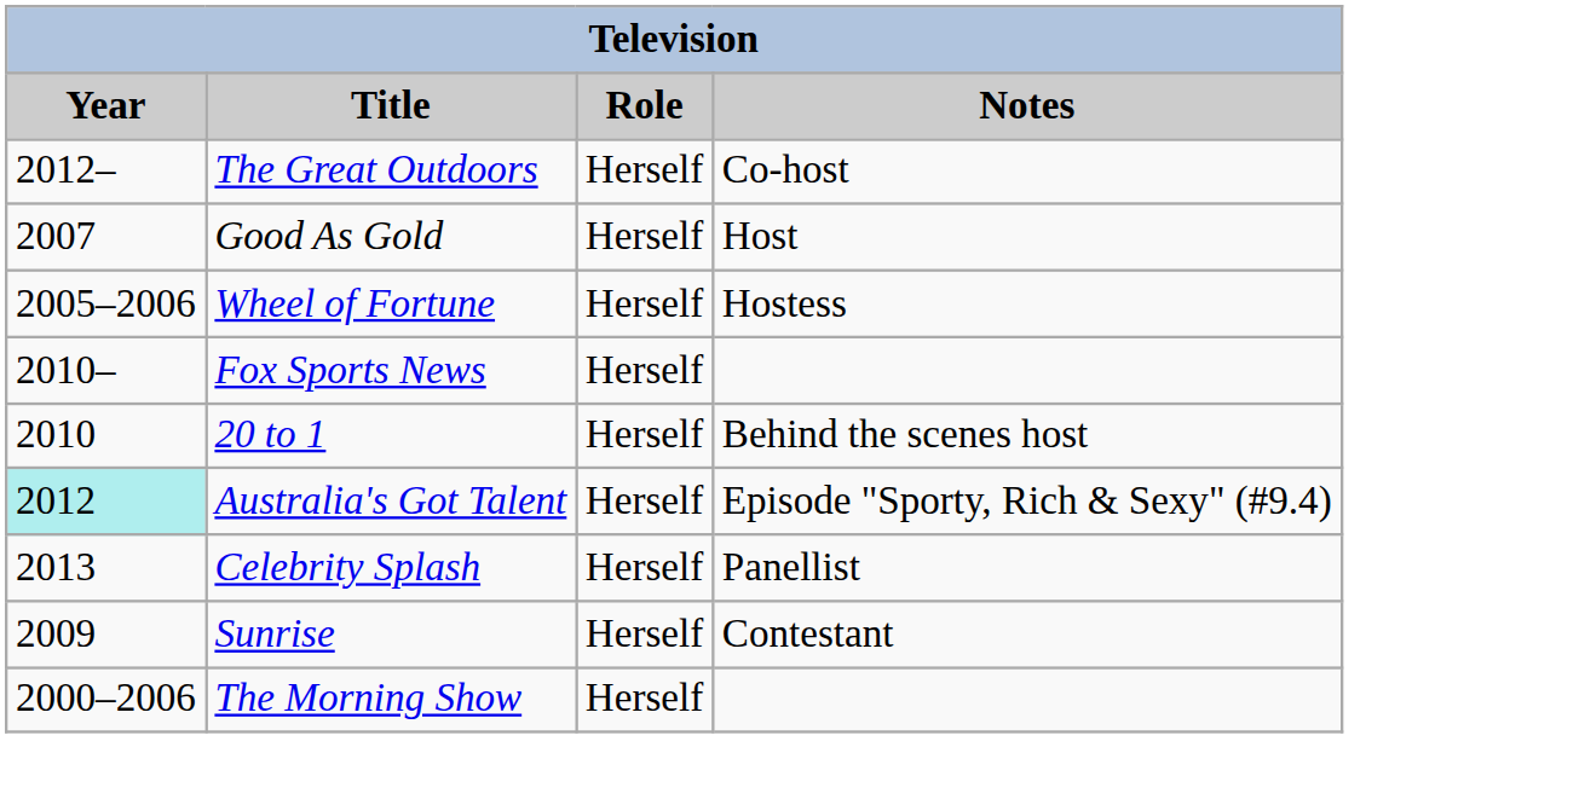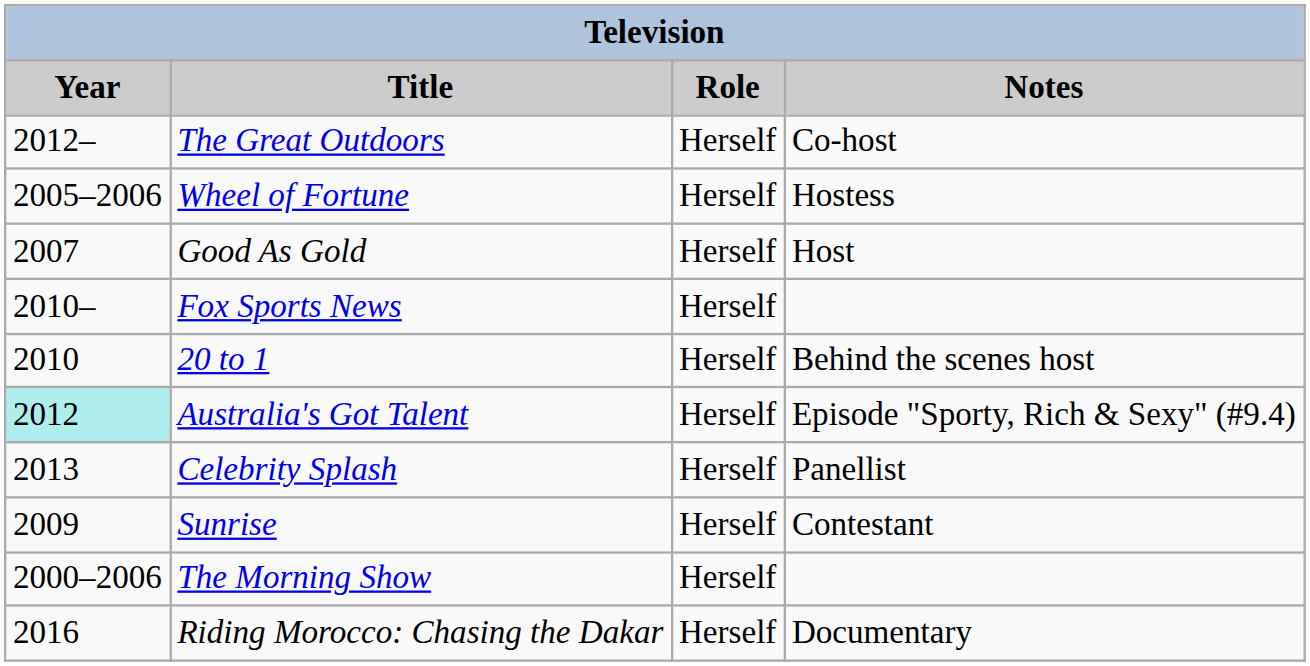 <table class="wikitable" style="font-size:90%;">
 <tr>
 <th colspan=4 style="background:#B0C4DE;">Television</th>
 </tr>
 <tr align="center">
 <th style="background: #CCCCCC;">Year</th>
 <th style="background: #CCCCCC;">Title</th>
 <th style="background: #CCCCCC;">Role</th>
 <th style="background: #CCCCCC;">Notes</th>
 </tr>
 <tr>
 <td>2012–</td>
 <td><em><a href='#'>The Great Outdoors</a></em></td>
 <td>Herself</td>
 <td>Co-host</td>
 </tr>
 <tr>
+<td>2005–2006</td>
+<td><em><a href='#'>Wheel of Fortune</a></em></td>
+<td>Herself</td>
+<td>Hostess</td>
+</tr>
+<tr>
 <td>2007</td>
 <td><em>Good As Gold</em></td>
 <td>Herself</td>
 <td>Host</td>
-</tr>
-<tr>
-<td>2005–2006</td>
-<td><em><a href='#'>Wheel of Fortune</a></em></td>
-<td>Herself</td>
-<td>Hostess</td>
 </tr>
 <tr>
 <td>2010–</td>
 <td><em><a href='#'>Fox Sports News</a></em></td>
 <td>Herself</td>
 <td></td>
 </tr>
 <tr>
 <td>2010</td>
 <td><em><a href='#'>20 to 1</a></em></td>
 <td>Herself</td>
 <td>Behind the scenes host</td>
 </tr>
 <tr>
 <td style="background: paleturquoise;">2012</td>
 <td><em><a href='#'>Australia's Got Talent</a></em></td>
 <td>Herself</td>
 <td>Episode "Sporty, Rich & Sexy" (#9.4)</td>
 </tr>
 <tr>
 <td>2013</td>
 <td><em><a href='#'>Celebrity Splash</a></em></td>
 <td>Herself</td>
 <td>Panellist</td>
 </tr>
 <tr>
 <td>2009</td>
 <td><em><a href='#'>Sunrise</a></em></td>
 <td>Herself</td>
 <td>Contestant</td>
 </tr>
 <tr>
 <td>2000–2006</td>
 <td><em><a href='#'>The Morning Show</a></em></td>
 <td>Herself</td>
 <td></td>
 </tr>
+<tr>
+<td>2016</td>
+<td><em>Riding Morocco: Chasing the Dakar</em></td>
+<td>Herself</td>
+<td>Documentary</td>
+</tr>
 </table>
